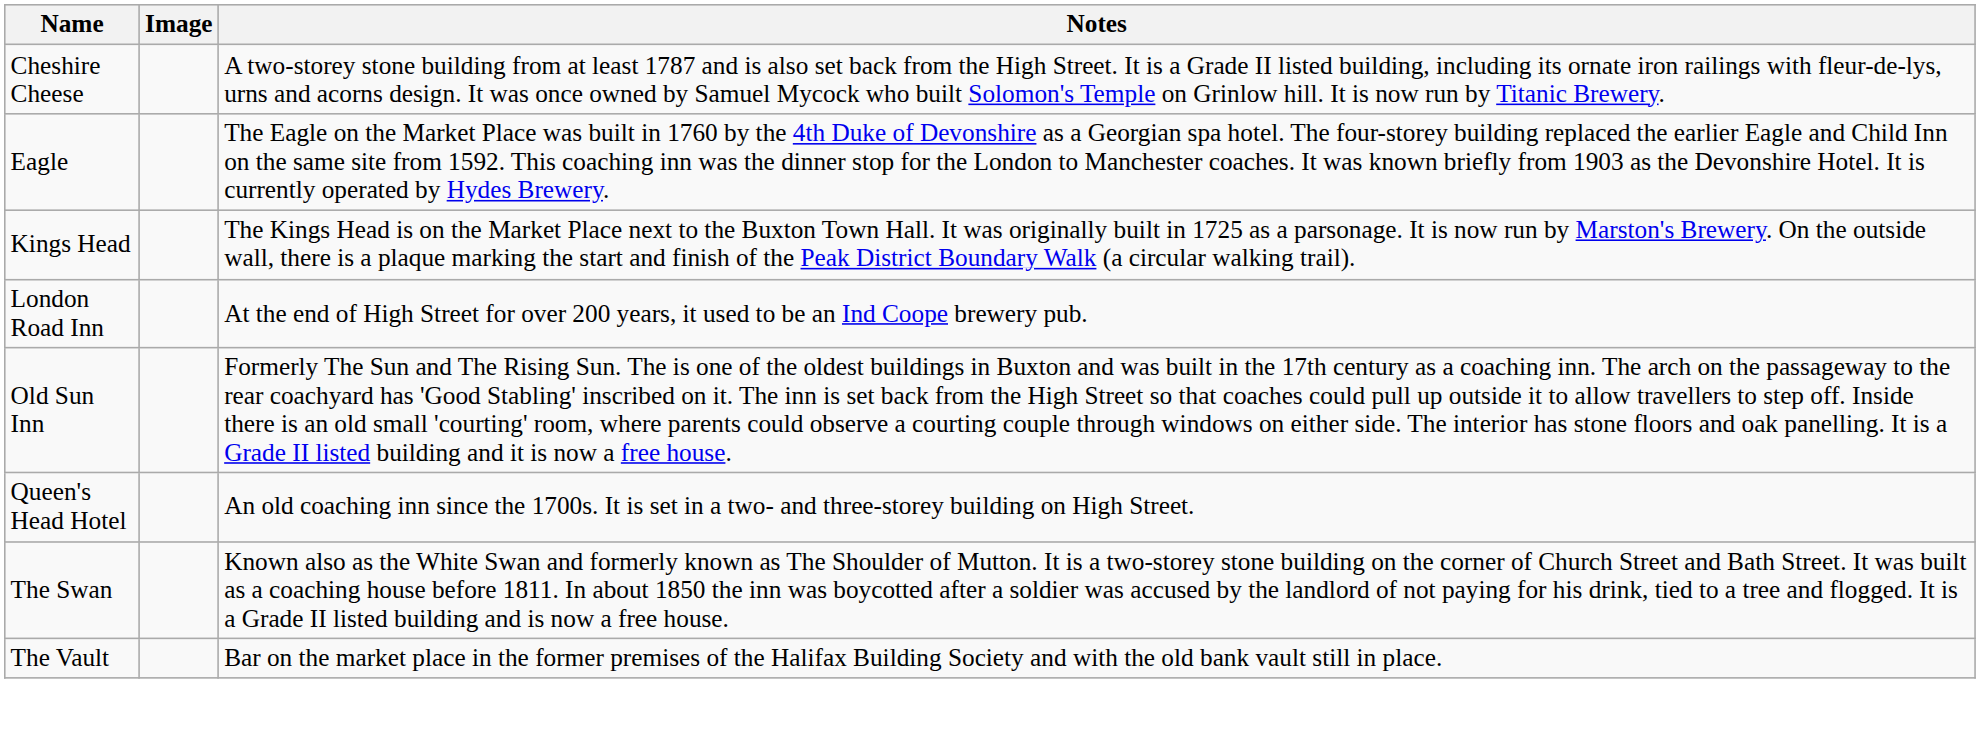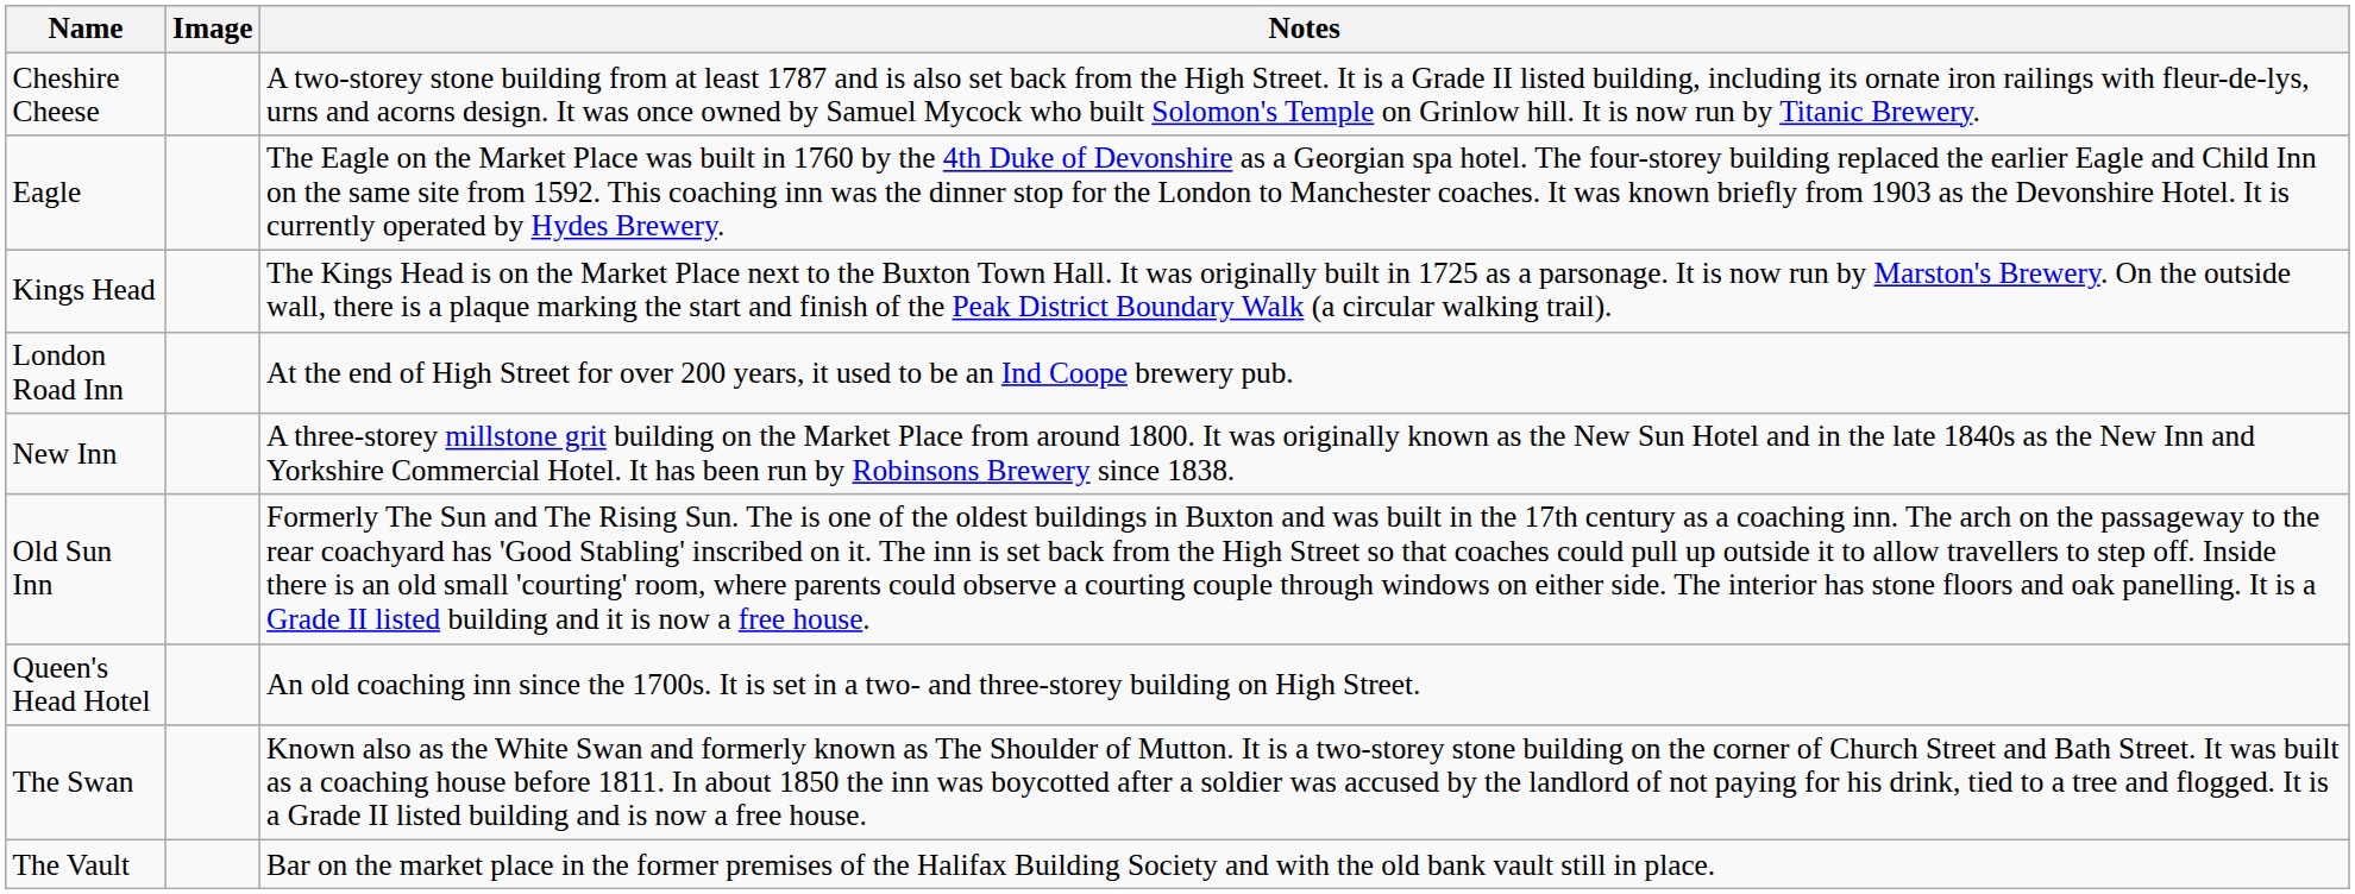 <table class="wikitable sortable">
 <tr>
 <th>Name</th>
 <th>Image</th>
 <th>Notes</th>
 </tr>
 <tr>
 <td>Cheshire Cheese</td>
 <td></td>
 <td>A two-storey stone building from at least 1787 and is also set back from the High Street. It is a Grade II listed building, including its ornate iron railings with fleur-de-lys, urns and acorns design. It was once owned by Samuel Mycock who built <a href='#'>Solomon's Temple</a> on Grinlow hill. It is now run by <a href='#'>Titanic Brewery</a>.</td>
 </tr>
 <tr>
 <td>Eagle</td>
 <td></td>
 <td>The Eagle on the Market Place was built in 1760 by the <a href='#'>4th Duke of Devonshire</a> as a Georgian spa hotel. The four-storey building replaced the earlier Eagle and Child Inn on the same site from 1592. This coaching inn was the dinner stop for the London to Manchester coaches. It was known briefly from 1903 as the Devonshire Hotel. It is currently operated by <a href='#'>Hydes Brewery</a>.</td>
 </tr>
 <tr>
 <td>Kings Head</td>
 <td></td>
 <td>The Kings Head is on the Market Place next to the Buxton Town Hall. It was originally built in 1725 as a parsonage. It is now run by <a href='#'>Marston's Brewery</a>. On the outside wall, there is a plaque marking the start and finish of the <a href='#'>Peak District Boundary Walk</a> (a circular  walking trail).</td>
 </tr>
 <tr>
 <td>London Road Inn</td>
 <td></td>
 <td>At the end of High Street for over 200 years, it used to be an <a href='#'>Ind Coope</a> brewery pub.</td>
 </tr>
 <tr>
+<td>New Inn</td>
+<td></td>
+<td>A three-storey <a href='#'>millstone grit</a> building on the Market Place from around 1800. It was originally known as the New Sun Hotel and in the late 1840s as the New Inn and Yorkshire Commercial Hotel. It has been run by <a href='#'>Robinsons Brewery</a> since 1838.</td>
+</tr>
+<tr>
 <td>Old Sun Inn</td>
 <td></td>
 <td>Formerly The Sun and The Rising Sun. The is one of the oldest buildings in Buxton and was built in the 17th century as a coaching inn. The arch on the passageway to the rear coachyard has 'Good Stabling' inscribed on it. The inn is set back from the High Street so that coaches could pull up outside it to allow travellers to step off. Inside there is an old small 'courting' room, where parents could observe a courting couple through windows on either side. The interior has stone floors and oak panelling. It is a <a href='#'>Grade II listed</a> building and it is now a <a href='#'>free house</a>.</td>
 </tr>
 <tr>
 <td>Queen's Head Hotel</td>
 <td></td>
 <td>An old coaching inn since the 1700s. It is set in a two- and three-storey building on High Street.</td>
 </tr>
 <tr>
 <td>The Swan</td>
 <td></td>
 <td>Known also as the White Swan and formerly known as The Shoulder of Mutton. It is a two-storey stone building on the corner of Church Street and Bath Street. It was built as a coaching house before 1811. In about 1850 the inn was boycotted after a soldier was accused by the landlord of not paying for his drink, tied to a tree and flogged. It is a Grade II listed building and is now a free house.</td>
 </tr>
 <tr>
 <td>The Vault</td>
 <td></td>
 <td>Bar on the market place in the former premises of the Halifax Building Society and with the old bank vault still in place.</td>
 </tr>
 </table>
